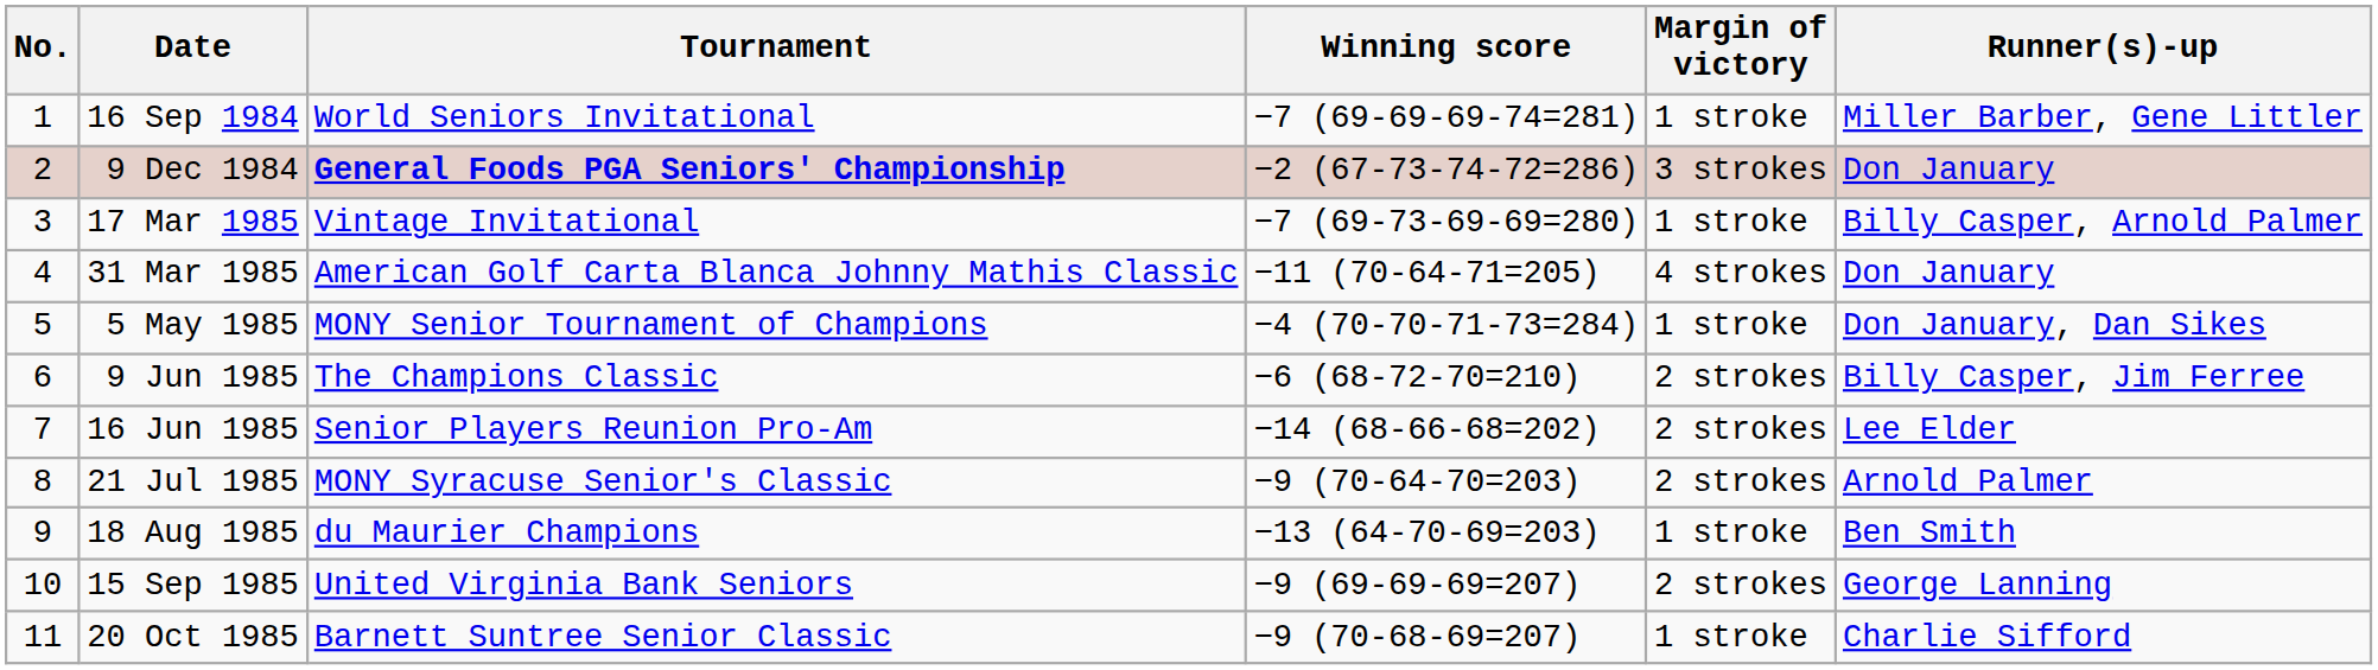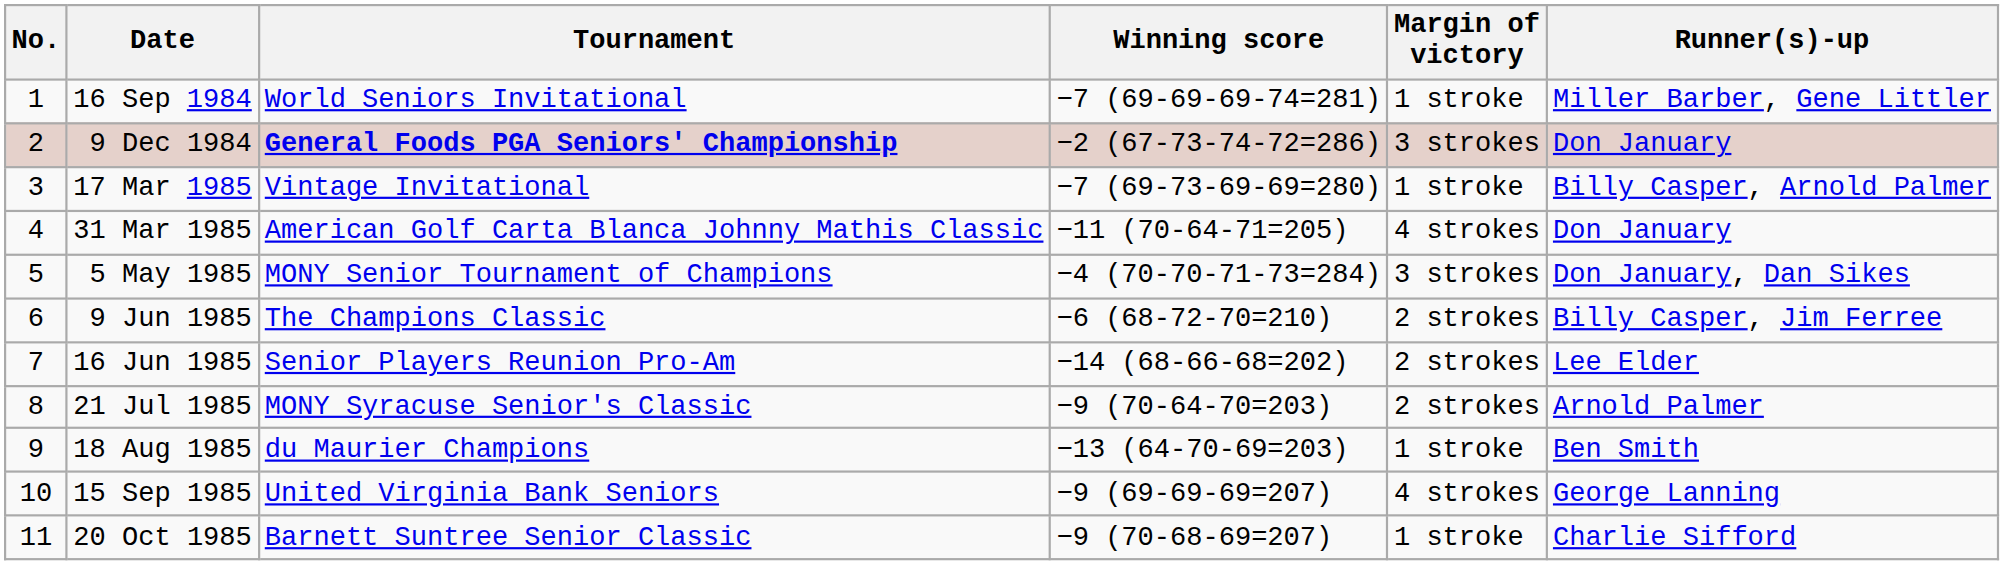 <table class="wikitable" style="font-size:95%;">
 <tr>
 <th>No.</th>
 <th>Date</th>
 <th>Tournament</th>
 <th>Winning score</th>
 <th>Margin of<br>victory</th>
 <th>Runner(s)-up</th>
 </tr>
 <tr>
 <td align=center>1</td>
 <td align=right>16 Sep <a href='#'>1984</a></td>
 <td><a href='#'>World Seniors Invitational</a></td>
 <td>−7 (69-69-69-74=281)</td>
 <td>1 stroke</td>
 <td> <a href='#'>Miller Barber</a>,  <a href='#'>Gene Littler</a></td>
 </tr>
 <tr style="background:#e5d1cb;">
 <td align=center>2</td>
 <td align=right>9 Dec 1984</td>
 <td><strong><a href='#'>General Foods PGA Seniors' Championship</a></strong></td>
 <td>−2 (67-73-74-72=286)</td>
 <td>3 strokes</td>
 <td> <a href='#'>Don January</a></td>
 </tr>
 <tr>
 <td align=center>3</td>
 <td align=right>17 Mar <a href='#'>1985</a></td>
 <td><a href='#'>Vintage Invitational</a></td>
 <td>−7 (69-73-69-69=280)</td>
 <td>1 stroke</td>
 <td> <a href='#'>Billy Casper</a>,  <a href='#'>Arnold Palmer</a></td>
 </tr>
 <tr>
 <td align=center>4</td>
 <td align=right>31 Mar 1985</td>
 <td><a href='#'>American Golf Carta Blanca Johnny Mathis Classic</a></td>
 <td>−11 (70-64-71=205)</td>
 <td>4 strokes</td>
 <td> <a href='#'>Don January</a></td>
 </tr>
 <tr>
 <td align=center>5</td>
 <td align=right>5 May 1985</td>
 <td><a href='#'>MONY Senior Tournament of Champions</a></td>
 <td>−4 (70-70-71-73=284)</td>
-<td>1 stroke</td>
+<td>3 strokes</td>
 <td> <a href='#'>Don January</a>,  <a href='#'>Dan Sikes</a></td>
 </tr>
 <tr>
 <td align=center>6</td>
 <td align=right>9 Jun 1985</td>
 <td><a href='#'>The Champions Classic</a></td>
 <td>−6 (68-72-70=210)</td>
 <td>2 strokes</td>
 <td> <a href='#'>Billy Casper</a>,  <a href='#'>Jim Ferree</a></td>
 </tr>
 <tr>
 <td align=center>7</td>
 <td align=right>16 Jun 1985</td>
 <td><a href='#'>Senior Players Reunion Pro-Am</a></td>
 <td>−14 (68-66-68=202)</td>
 <td>2 strokes</td>
 <td> <a href='#'>Lee Elder</a></td>
 </tr>
 <tr>
 <td align=center>8</td>
 <td align=right>21 Jul 1985</td>
 <td><a href='#'>MONY Syracuse Senior's Classic</a></td>
 <td>−9 (70-64-70=203)</td>
 <td>2 strokes</td>
 <td> <a href='#'>Arnold Palmer</a></td>
 </tr>
 <tr>
 <td align=center>9</td>
 <td align=right>18 Aug 1985</td>
 <td><a href='#'>du Maurier Champions</a></td>
 <td>−13 (64-70-69=203)</td>
 <td>1 stroke</td>
 <td> <a href='#'>Ben Smith</a></td>
 </tr>
 <tr>
 <td align=center>10</td>
 <td align=right>15 Sep 1985</td>
 <td><a href='#'>United Virginia Bank Seniors</a></td>
 <td>−9 (69-69-69=207)</td>
-<td>2 strokes</td>
+<td>4 strokes</td>
 <td> <a href='#'>George Lanning</a></td>
 </tr>
 <tr>
 <td align=center>11</td>
 <td align=right>20 Oct 1985</td>
 <td><a href='#'>Barnett Suntree Senior Classic</a></td>
 <td>−9 (70-68-69=207)</td>
 <td>1 stroke</td>
 <td> <a href='#'>Charlie Sifford</a></td>
 </tr>
 </table>
